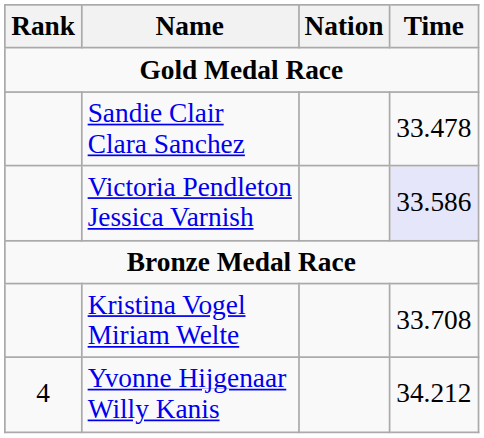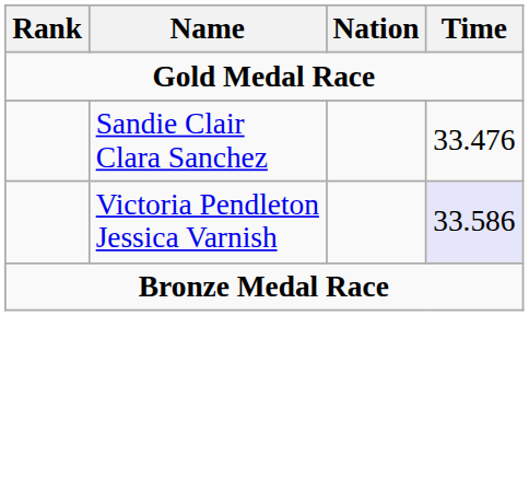 <table class="wikitable" style="text-align:center">
 <tr>
 <th>Rank</th>
 <th>Name</th>
 <th>Nation</th>
 <th>Time</th>
 </tr>
 <tr>
 <td colspan=4><strong>Gold Medal Race</strong></td>
 </tr>
 <tr>
 <td></td>
 <td align=left><a href='#'>Sandie Clair</a><br><a href='#'>Clara Sanchez</a></td>
 <td align=left></td>
-<td>33.478</td>
+<td>33.476</td>
 </tr>
 <tr>
 <td></td>
 <td align=left><a href='#'>Victoria Pendleton</a><br><a href='#'>Jessica Varnish</a></td>
 <td align=left></td>
 <td style="background: lavender;">33.586</td>
 </tr>
 <tr>
 <td colspan=4><strong>Bronze Medal Race</strong></td>
 </tr>
-<tr>
-<td></td>
-<td align=left><a href='#'>Kristina Vogel</a><br><a href='#'>Miriam Welte</a></td>
-<td align=left></td>
-<td>33.708</td>
-</tr>
-<tr>
-<td>4</td>
-<td align=left><a href='#'>Yvonne Hijgenaar</a><br><a href='#'>Willy Kanis</a></td>
-<td align=left></td>
-<td>34.212</td>
-</tr>
 </table>
